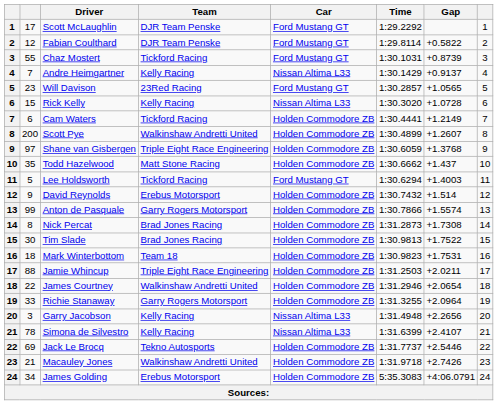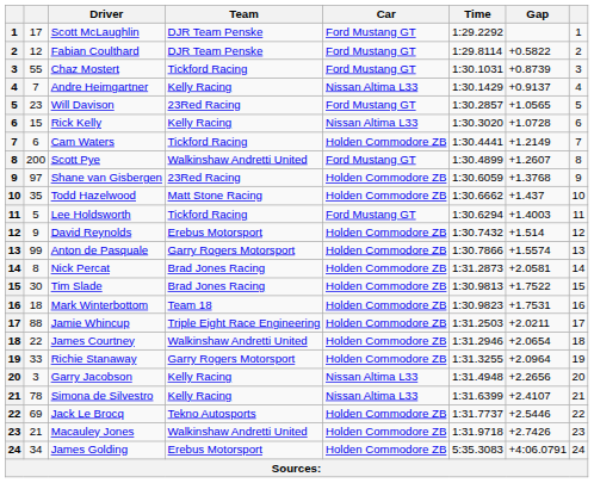 <table class="wikitable" style="font-size: 85%">
 <tr>
 <th></th>
 <th></th>
 <th>Driver</th>
 <th>Team</th>
 <th>Car</th>
 <th>Time</th>
 <th>Gap</th>
 <th></th>
 </tr>
 <tr>
 <th>1</th>
 <td align="center">17</td>
 <td> <a href='#'>Scott McLaughlin</a></td>
 <td><a href='#'>DJR Team Penske</a></td>
 <td><a href='#'>Ford Mustang GT</a></td>
 <td>1:29.2292</td>
 <td></td>
 <td align="center">1</td>
 </tr>
 <tr>
 <th>2</th>
 <td align="center">12</td>
 <td> <a href='#'>Fabian Coulthard</a></td>
 <td><a href='#'>DJR Team Penske</a></td>
 <td><a href='#'>Ford Mustang GT</a></td>
 <td>1:29.8114</td>
 <td>+0.5822</td>
 <td align="center">2</td>
 </tr>
 <tr>
 <th>3</th>
 <td align="center">55</td>
 <td> <a href='#'>Chaz Mostert</a></td>
 <td><a href='#'>Tickford Racing</a></td>
 <td><a href='#'>Ford Mustang GT</a></td>
 <td>1:30.1031</td>
 <td>+0.8739</td>
 <td align="center">3</td>
 </tr>
 <tr>
 <th>4</th>
 <td align="center">7</td>
 <td> <a href='#'>Andre Heimgartner</a></td>
 <td><a href='#'>Kelly Racing</a></td>
 <td><a href='#'>Nissan Altima L33</a></td>
 <td>1:30.1429</td>
 <td>+0.9137</td>
 <td align="center">4</td>
 </tr>
 <tr>
 <th>5</th>
 <td align="center">23</td>
 <td> <a href='#'>Will Davison</a></td>
 <td><a href='#'>23Red Racing</a></td>
 <td><a href='#'>Ford Mustang GT</a></td>
 <td>1:30.2857</td>
 <td>+1.0565</td>
 <td align="center">5</td>
 </tr>
 <tr>
 <th>6</th>
 <td align="center">15</td>
 <td> <a href='#'>Rick Kelly</a></td>
 <td><a href='#'>Kelly Racing</a></td>
 <td><a href='#'>Nissan Altima L33</a></td>
 <td>1:30.3020</td>
 <td>+1.0728</td>
 <td align="center">6</td>
 </tr>
 <tr>
 <th>7</th>
 <td align="center">6</td>
 <td> <a href='#'>Cam Waters</a></td>
 <td><a href='#'>Tickford Racing</a></td>
 <td><a href='#'>Holden Commodore ZB</a></td>
 <td>1:30.4441</td>
 <td>+1.2149</td>
 <td align="center">7</td>
 </tr>
 <tr>
 <th>8</th>
 <td align="center">200</td>
 <td> <a href='#'>Scott Pye</a></td>
 <td><a href='#'>Walkinshaw Andretti United</a></td>
-<td><a href='#'>Holden Commodore ZB</a></td>
+<td><a href='#'>Ford Mustang GT</a></td>
 <td>1:30.4899</td>
 <td>+1.2607</td>
 <td align="center">8</td>
 </tr>
 <tr>
 <th>9</th>
 <td align="center">97</td>
 <td> <a href='#'>Shane van Gisbergen</a></td>
-<td><a href='#'>Triple Eight Race Engineering</a></td>
+<td><a href='#'>23Red Racing</a></td>
 <td><a href='#'>Holden Commodore ZB</a></td>
 <td>1:30.6059</td>
 <td>+1.3768</td>
 <td align="center">9</td>
 </tr>
 <tr>
 <th>10</th>
 <td align="center">35</td>
 <td> <a href='#'>Todd Hazelwood</a></td>
 <td><a href='#'>Matt Stone Racing</a></td>
 <td><a href='#'>Holden Commodore ZB</a></td>
 <td>1:30.6662</td>
 <td>+1.437</td>
 <td align="center">10</td>
 </tr>
 <tr>
 <th>11</th>
 <td align="center">5</td>
 <td> <a href='#'>Lee Holdsworth</a></td>
 <td><a href='#'>Tickford Racing</a></td>
 <td><a href='#'>Ford Mustang GT</a></td>
 <td>1:30.6294</td>
 <td>+1.4003</td>
 <td align="center">11</td>
 </tr>
 <tr>
 <th>12</th>
 <td align="center">9</td>
 <td> <a href='#'>David Reynolds</a></td>
 <td><a href='#'>Erebus Motorsport</a></td>
 <td><a href='#'>Holden Commodore ZB</a></td>
 <td>1:30.7432</td>
 <td>+1.514</td>
 <td align="center">12</td>
 </tr>
 <tr>
 <th>13</th>
 <td align="center">99</td>
 <td> <a href='#'>Anton de Pasquale</a></td>
 <td><a href='#'>Garry Rogers Motorsport</a></td>
 <td><a href='#'>Holden Commodore ZB</a></td>
 <td>1:30.7866</td>
 <td>+1.5574</td>
 <td align="center">13</td>
 </tr>
 <tr>
 <th>14</th>
 <td align="center">8</td>
 <td> <a href='#'>Nick Percat</a></td>
 <td><a href='#'>Brad Jones Racing</a></td>
 <td><a href='#'>Holden Commodore ZB</a></td>
 <td>1:31.2873</td>
-<td>+1.7308</td>
+<td>+2.0581</td>
 <td align="center">14</td>
 </tr>
 <tr>
 <th>15</th>
 <td align="center">30</td>
 <td> <a href='#'>Tim Slade</a></td>
 <td><a href='#'>Brad Jones Racing</a></td>
 <td><a href='#'>Holden Commodore ZB</a></td>
 <td>1:30.9813</td>
 <td>+1.7522</td>
 <td align="center">15</td>
 </tr>
 <tr>
 <th>16</th>
 <td align="center">18</td>
 <td> <a href='#'>Mark Winterbottom</a></td>
 <td><a href='#'>Team 18</a></td>
 <td><a href='#'>Holden Commodore ZB</a></td>
 <td>1:30.9823</td>
 <td>+1.7531</td>
 <td align="center">16</td>
 </tr>
 <tr>
 <th>17</th>
 <td align="center">88</td>
 <td> <a href='#'>Jamie Whincup</a></td>
 <td><a href='#'>Triple Eight Race Engineering</a></td>
 <td><a href='#'>Holden Commodore ZB</a></td>
 <td>1:31.2503</td>
 <td>+2.0211</td>
 <td align="center">17</td>
 </tr>
 <tr>
 <th>18</th>
 <td align="center">22</td>
 <td> <a href='#'>James Courtney</a></td>
 <td><a href='#'>Walkinshaw Andretti United</a></td>
 <td><a href='#'>Holden Commodore ZB</a></td>
 <td>1:31.2946</td>
 <td>+2.0654</td>
 <td align="center">18</td>
 </tr>
 <tr>
 <th>19</th>
 <td align="center">33</td>
 <td> <a href='#'>Richie Stanaway</a></td>
 <td><a href='#'>Garry Rogers Motorsport</a></td>
 <td><a href='#'>Holden Commodore ZB</a></td>
 <td>1:31.3255</td>
 <td>+2.0964</td>
 <td align="center">19</td>
 </tr>
 <tr>
 <th>20</th>
 <td align="center">3</td>
 <td> <a href='#'>Garry Jacobson</a></td>
 <td><a href='#'>Kelly Racing</a></td>
 <td><a href='#'>Nissan Altima L33</a></td>
 <td>1:31.4948</td>
 <td>+2.2656</td>
 <td align="center">20</td>
 </tr>
 <tr>
 <th>21</th>
 <td align="center">78</td>
 <td> <a href='#'>Simona de Silvestro</a></td>
 <td><a href='#'>Kelly Racing</a></td>
 <td><a href='#'>Nissan Altima L33</a></td>
 <td>1:31.6399</td>
 <td>+2.4107</td>
 <td align="center">21</td>
 </tr>
 <tr>
 <th>22</th>
 <td align="center">69</td>
 <td> <a href='#'>Jack Le Brocq</a></td>
 <td><a href='#'>Tekno Autosports</a></td>
 <td><a href='#'>Holden Commodore ZB</a></td>
 <td>1:31.7737</td>
 <td>+2.5446</td>
 <td align="center">22</td>
 </tr>
 <tr>
 <th>23</th>
 <td align="center">21</td>
 <td> <a href='#'>Macauley Jones</a></td>
 <td><a href='#'>Walkinshaw Andretti United</a></td>
 <td><a href='#'>Holden Commodore ZB</a></td>
 <td>1:31.9718</td>
 <td>+2.7426</td>
 <td align="center">23</td>
 </tr>
 <tr>
 <th>24</th>
 <td align="center">34</td>
 <td> <a href='#'>James Golding</a></td>
 <td><a href='#'>Erebus Motorsport</a></td>
 <td><a href='#'>Holden Commodore ZB</a></td>
 <td>5:35.3083</td>
 <td>+4:06.0791</td>
 <td align="center">24</td>
 </tr>
 <tr>
 <th colspan="8">Sources:</th>
 </tr>
 </table>
